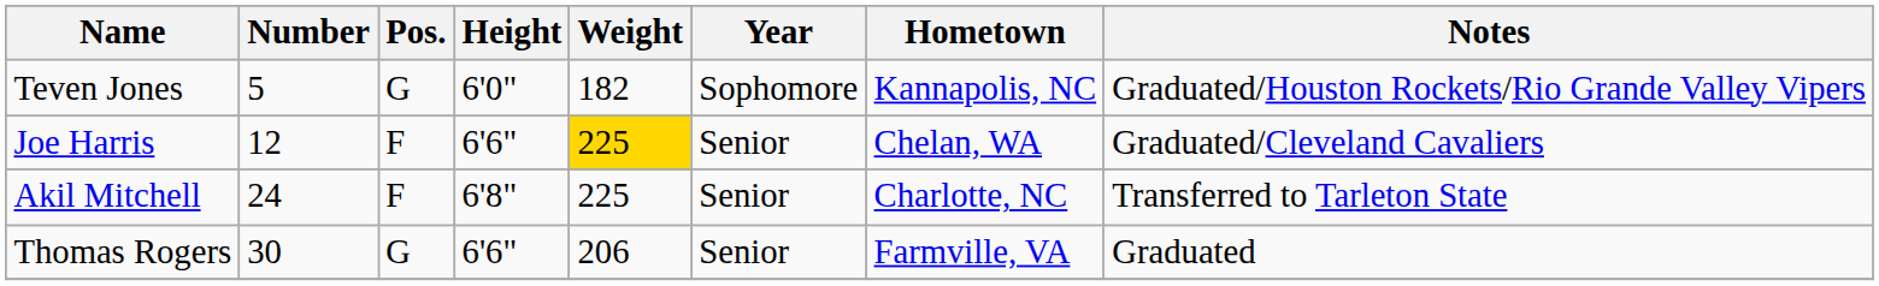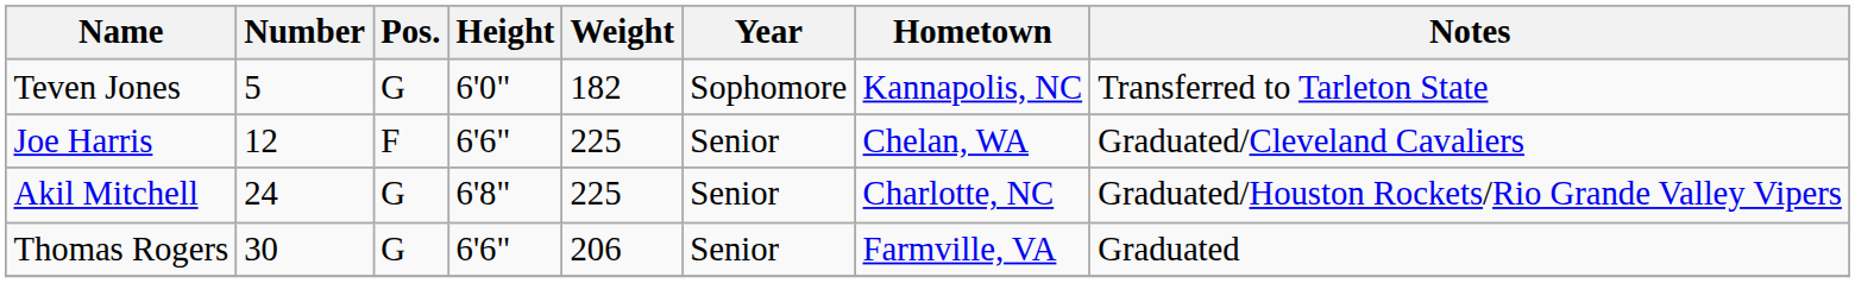 <table class="wikitable sortable" border="1">
 <tr>
 <th>Name</th>
 <th>Number</th>
 <th>Pos.</th>
 <th>Height</th>
 <th>Weight</th>
 <th>Year</th>
 <th>Hometown</th>
 <th class="unsortable">Notes</th>
 </tr>
 <tr>
 <td>Teven Jones</td>
 <td>5</td>
 <td>G</td>
 <td>6'0"</td>
 <td>182</td>
 <td>Sophomore</td>
 <td><a href='#'>Kannapolis, NC</a></td>
-<td>Graduated/<a href='#'>Houston Rockets</a>/<a href='#'>Rio Grande Valley Vipers</a></td>
+<td>Transferred to <a href='#'>Tarleton State</a></td>
 </tr>
 <tr>
 <td><a href='#'>Joe Harris</a></td>
 <td>12</td>
 <td>F</td>
 <td>6'6"</td>
-<td style="background: gold;">225</td>
+<td>225</td>
 <td>Senior</td>
 <td><a href='#'>Chelan, WA</a></td>
 <td>Graduated/<a href='#'>Cleveland Cavaliers</a></td>
 </tr>
 <tr>
 <td><a href='#'>Akil Mitchell</a></td>
 <td>24</td>
-<td>F</td>
+<td>G</td>
 <td>6'8"</td>
 <td>225</td>
 <td>Senior</td>
 <td><a href='#'>Charlotte, NC</a></td>
-<td>Transferred to <a href='#'>Tarleton State</a></td>
+<td>Graduated/<a href='#'>Houston Rockets</a>/<a href='#'>Rio Grande Valley Vipers</a></td>
 </tr>
 <tr>
 <td>Thomas Rogers</td>
 <td>30</td>
 <td>G</td>
 <td>6'6"</td>
 <td>206</td>
 <td>Senior</td>
 <td><a href='#'>Farmville, VA</a></td>
 <td>Graduated</td>
 </tr>
 <tr>
 </tr>
 </table>
